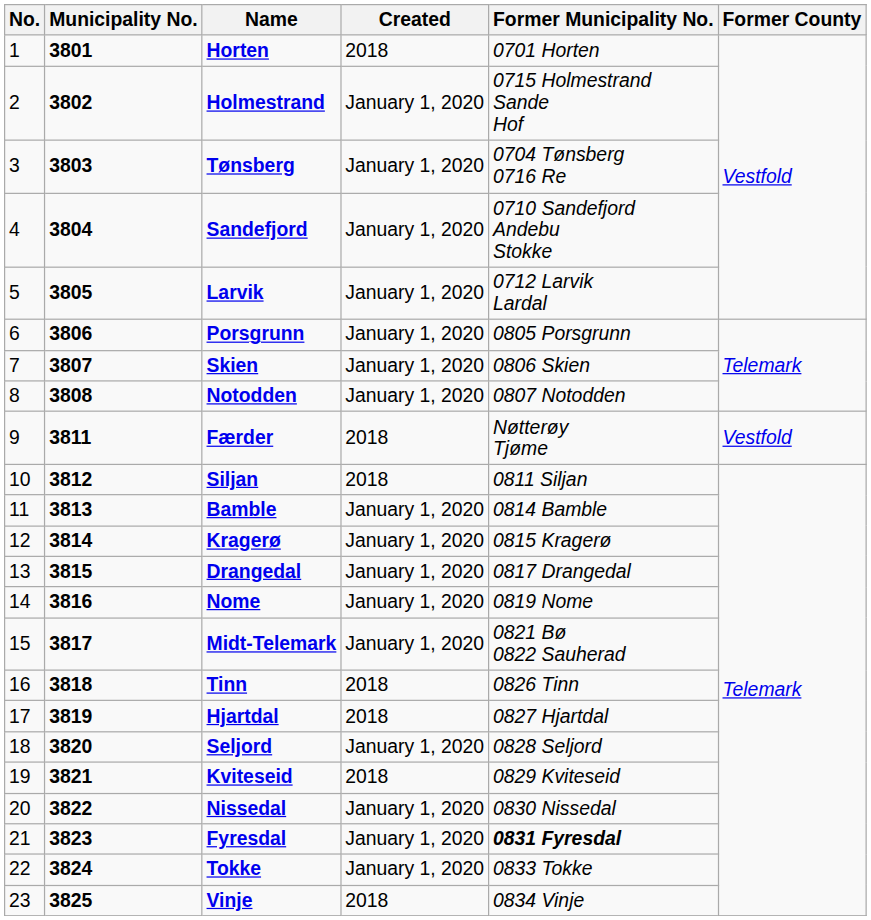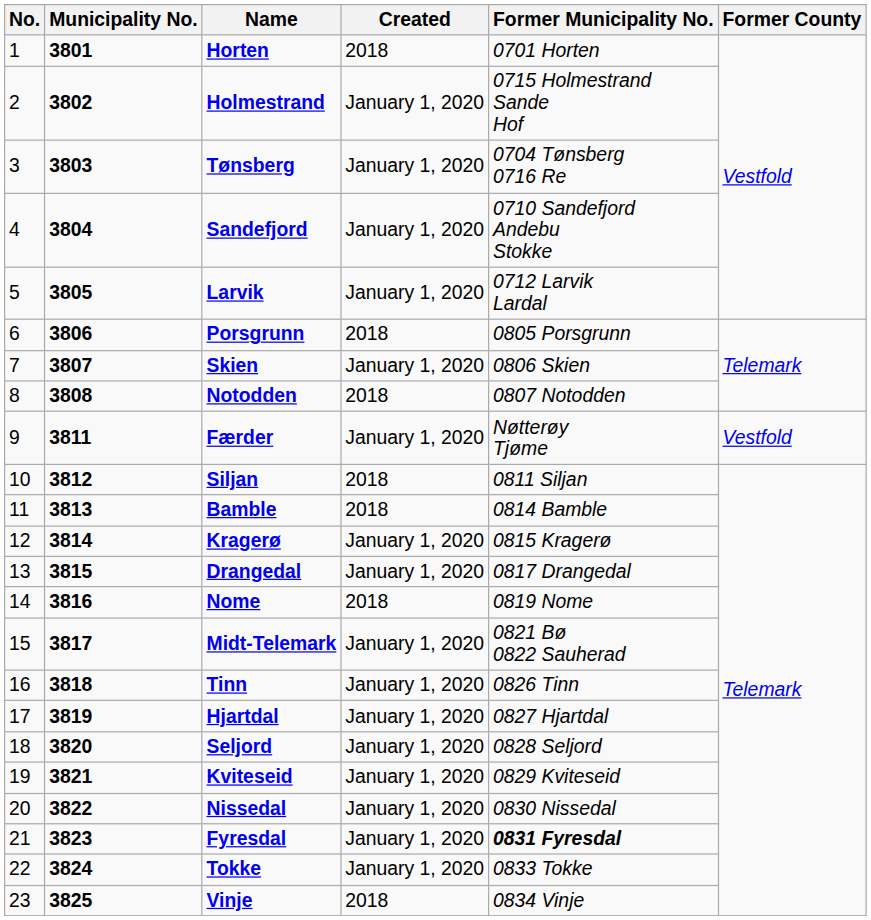 <table class="sortable wikitable">
 <tr>
 <th>No.</th>
 <th>Municipality No.</th>
 <th>Name</th>
 <th>Created</th>
 <th>Former Municipality No.</th>
 <th>Former County</th>
 </tr>
 <tr --->
 <td>1</td>
 <td><strong>3801</strong></td>
 <td><strong><a href='#'>Horten</a></strong></td>
 <td>2018</td>
 <td><em>0701 Horten</em></td>
 <td rowspan="5"><em><a href='#'>Vestfold</a></em></td>
 </tr>
 <tr --->
 <td>2</td>
 <td><strong>3802</strong></td>
 <td><strong><a href='#'>Holmestrand</a></strong></td>
 <td>January 1, 2020</td>
 <td><em>0715 Holmestrand <br>Sande <br>Hof</em></td>
 </tr>
 <tr --->
 <td>3</td>
 <td><strong>3803</strong></td>
 <td><strong><a href='#'>Tønsberg</a></strong></td>
 <td>January 1, 2020</td>
 <td><em>0704 Tønsberg<br>0716 Re</em></td>
 </tr>
 <tr --->
 <td>4</td>
 <td><strong>3804</strong></td>
 <td><strong><a href='#'>Sandefjord</a></strong></td>
 <td>January 1, 2020</td>
 <td><em>0710 Sandefjord <br>Andebu <br>Stokke</em></td>
 </tr>
 <tr --->
 <td>5</td>
 <td><strong>3805</strong></td>
 <td><strong><a href='#'>Larvik</a></strong></td>
 <td>January 1, 2020</td>
 <td><em>0712 Larvik <br>Lardal</em></td>
 </tr>
 <tr --->
 <td>6</td>
 <td><strong>3806</strong></td>
 <td><strong><a href='#'>Porsgrunn</a></strong></td>
-<td>January 1, 2020</td>
+<td>2018</td>
 <td><em>0805 Porsgrunn</em></td>
 <td rowspan="3"><em><a href='#'>Telemark</a></em></td>
 </tr>
 <tr --->
 <td>7</td>
 <td><strong>3807</strong></td>
 <td><strong><a href='#'>Skien</a></strong></td>
 <td>January 1, 2020</td>
 <td><em>0806 Skien</em></td>
 </tr>
 <tr --->
 <td>8</td>
 <td><strong>3808</strong></td>
 <td><strong><a href='#'>Notodden</a></strong></td>
-<td>January 1, 2020</td>
+<td>2018</td>
 <td><em>0807 Notodden</em></td>
 </tr>
 <tr --->
 <td>9</td>
 <td><strong>3811</strong></td>
 <td><strong><a href='#'>Færder</a></strong></td>
-<td>2018</td>
+<td>January 1, 2020</td>
 <td><em>Nøtterøy <br>Tjøme</em></td>
 <td><em><a href='#'>Vestfold</a></em></td>
 </tr>
 <tr --->
 <td>10</td>
 <td><strong>3812</strong></td>
 <td><strong><a href='#'>Siljan</a></strong></td>
 <td>2018</td>
 <td><em>0811 Siljan</em></td>
 <td rowspan="14"><em><a href='#'>Telemark</a></em></td>
 </tr>
 <tr --->
 <td>11</td>
 <td><strong>3813</strong></td>
 <td><strong><a href='#'>Bamble</a></strong></td>
-<td>January 1, 2020</td>
+<td>2018</td>
 <td><em>0814 Bamble</em></td>
 </tr>
 <tr --->
 <td>12</td>
 <td><strong>3814</strong></td>
 <td><strong><a href='#'>Kragerø</a></strong></td>
 <td>January 1, 2020</td>
 <td><em>0815 Kragerø</em></td>
 </tr>
 <tr --->
 <td>13</td>
 <td><strong>3815</strong></td>
 <td><strong><a href='#'>Drangedal</a></strong></td>
 <td>January 1, 2020</td>
 <td><em>0817 Drangedal</em></td>
 </tr>
 <tr --->
 <td>14</td>
 <td><strong>3816</strong></td>
 <td><strong><a href='#'>Nome</a></strong></td>
-<td>January 1, 2020</td>
+<td>2018</td>
 <td><em>0819 Nome</em></td>
 </tr>
 <tr --->
 <td>15</td>
 <td><strong>3817</strong></td>
 <td><strong><a href='#'>Midt-Telemark</a></strong></td>
 <td>January 1, 2020</td>
 <td><em>0821 Bø<br>0822 Sauherad</em></td>
 </tr>
 <tr --->
 <td>16</td>
 <td><strong>3818</strong></td>
 <td><strong><a href='#'>Tinn</a></strong></td>
-<td>2018</td>
+<td>January 1, 2020</td>
 <td><em>0826 Tinn</em></td>
 </tr>
 <tr --->
 <td>17</td>
 <td><strong>3819</strong></td>
 <td><strong><a href='#'>Hjartdal</a></strong></td>
-<td>2018</td>
+<td>January 1, 2020</td>
 <td><em>0827 Hjartdal</em></td>
 </tr>
 <tr --->
 <td>18</td>
 <td><strong>3820</strong></td>
 <td><strong><a href='#'>Seljord</a></strong></td>
 <td>January 1, 2020</td>
 <td><em>0828 Seljord</em></td>
 </tr>
 <tr --->
 <td>19</td>
 <td><strong>3821</strong></td>
 <td><strong><a href='#'>Kviteseid</a></strong></td>
-<td>2018</td>
+<td>January 1, 2020</td>
 <td><em>0829 Kviteseid</em></td>
 </tr>
 <tr --->
 <td>20</td>
 <td><strong>3822</strong></td>
 <td><strong><a href='#'>Nissedal</a></strong></td>
 <td>January 1, 2020</td>
 <td><em>0830 Nissedal</em></td>
 </tr>
 <tr --->
 <td>21</td>
 <td><strong>3823</strong></td>
 <td><strong><a href='#'>Fyresdal</a></strong></td>
 <td>January 1, 2020</td>
 <td><strong><em>0831 Fyresdal</em></strong></td>
 </tr>
 <tr --->
 <td>22</td>
 <td><strong>3824</strong></td>
 <td><strong><a href='#'>Tokke</a></strong></td>
 <td>January 1, 2020</td>
 <td><em>0833 Tokke</em></td>
 </tr>
 <tr --->
 <td>23</td>
 <td><strong>3825</strong></td>
 <td><strong><a href='#'>Vinje</a></strong></td>
 <td>2018</td>
 <td><em>0834 Vinje</em></td>
 </tr>
 </table>
